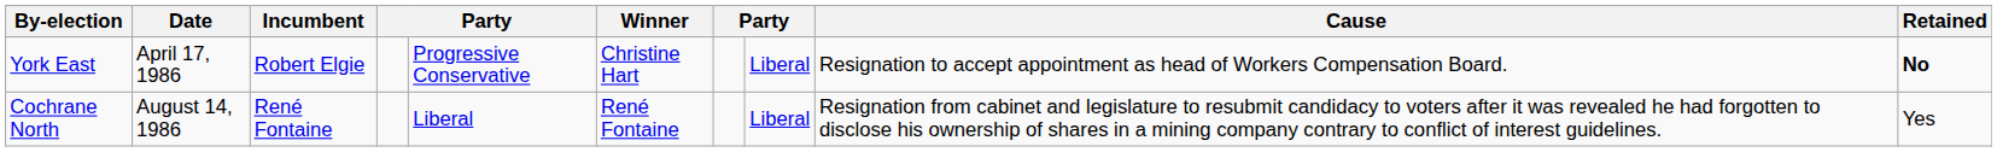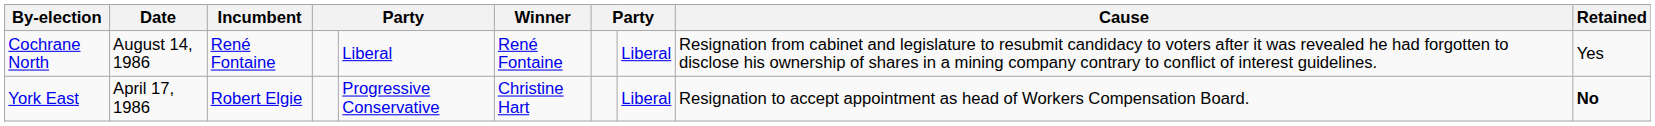 <table class=wikitable style="width:100%">
 <tr>
 <th>By-election</th>
 <th>Date</th>
 <th>Incumbent</th>
 <th colspan=2>Party</th>
 <th>Winner</th>
 <th colspan=2>Party</th>
 <th>Cause</th>
 <th>Retained</th>
+</tr>
+<tr>
+<td><a href='#'>Cochrane North</a></td>
+<td>August 14, 1986</td>
+<td><a href='#'>René Fontaine</a></td>
+<td>    </td>
+<td><a href='#'>Liberal</a></td>
+<td><a href='#'>René Fontaine</a></td>
+<td>    </td>
+<td><a href='#'>Liberal</a></td>
+<td>Resignation from cabinet and legislature to resubmit candidacy to voters after it was revealed he had forgotten to disclose his ownership of shares in a mining company contrary to conflict of interest guidelines.</td>
+<td>Yes</td>
 </tr>
 <tr>
 <td><a href='#'>York East</a></td>
 <td>April 17, 1986</td>
 <td><a href='#'>Robert Elgie</a></td>
 <td>   </td>
 <td><a href='#'>Progressive Conservative</a></td>
 <td><a href='#'>Christine Hart</a></td>
 <td>    </td>
 <td><a href='#'>Liberal</a></td>
 <td>Resignation to accept appointment as head of Workers Compensation Board.</td>
 <td><strong>No</strong></td>
 </tr>
-<tr>
-<td><a href='#'>Cochrane North</a></td>
-<td>August 14, 1986</td>
-<td><a href='#'>René Fontaine</a></td>
-<td>    </td>
-<td><a href='#'>Liberal</a></td>
-<td><a href='#'>René Fontaine</a></td>
-<td>    </td>
-<td><a href='#'>Liberal</a></td>
-<td>Resignation from cabinet and legislature to resubmit candidacy to voters after it was revealed he had forgotten to disclose his ownership of shares in a mining company contrary to conflict of interest guidelines.</td>
-<td>Yes</td>
-</tr>
 </table>
